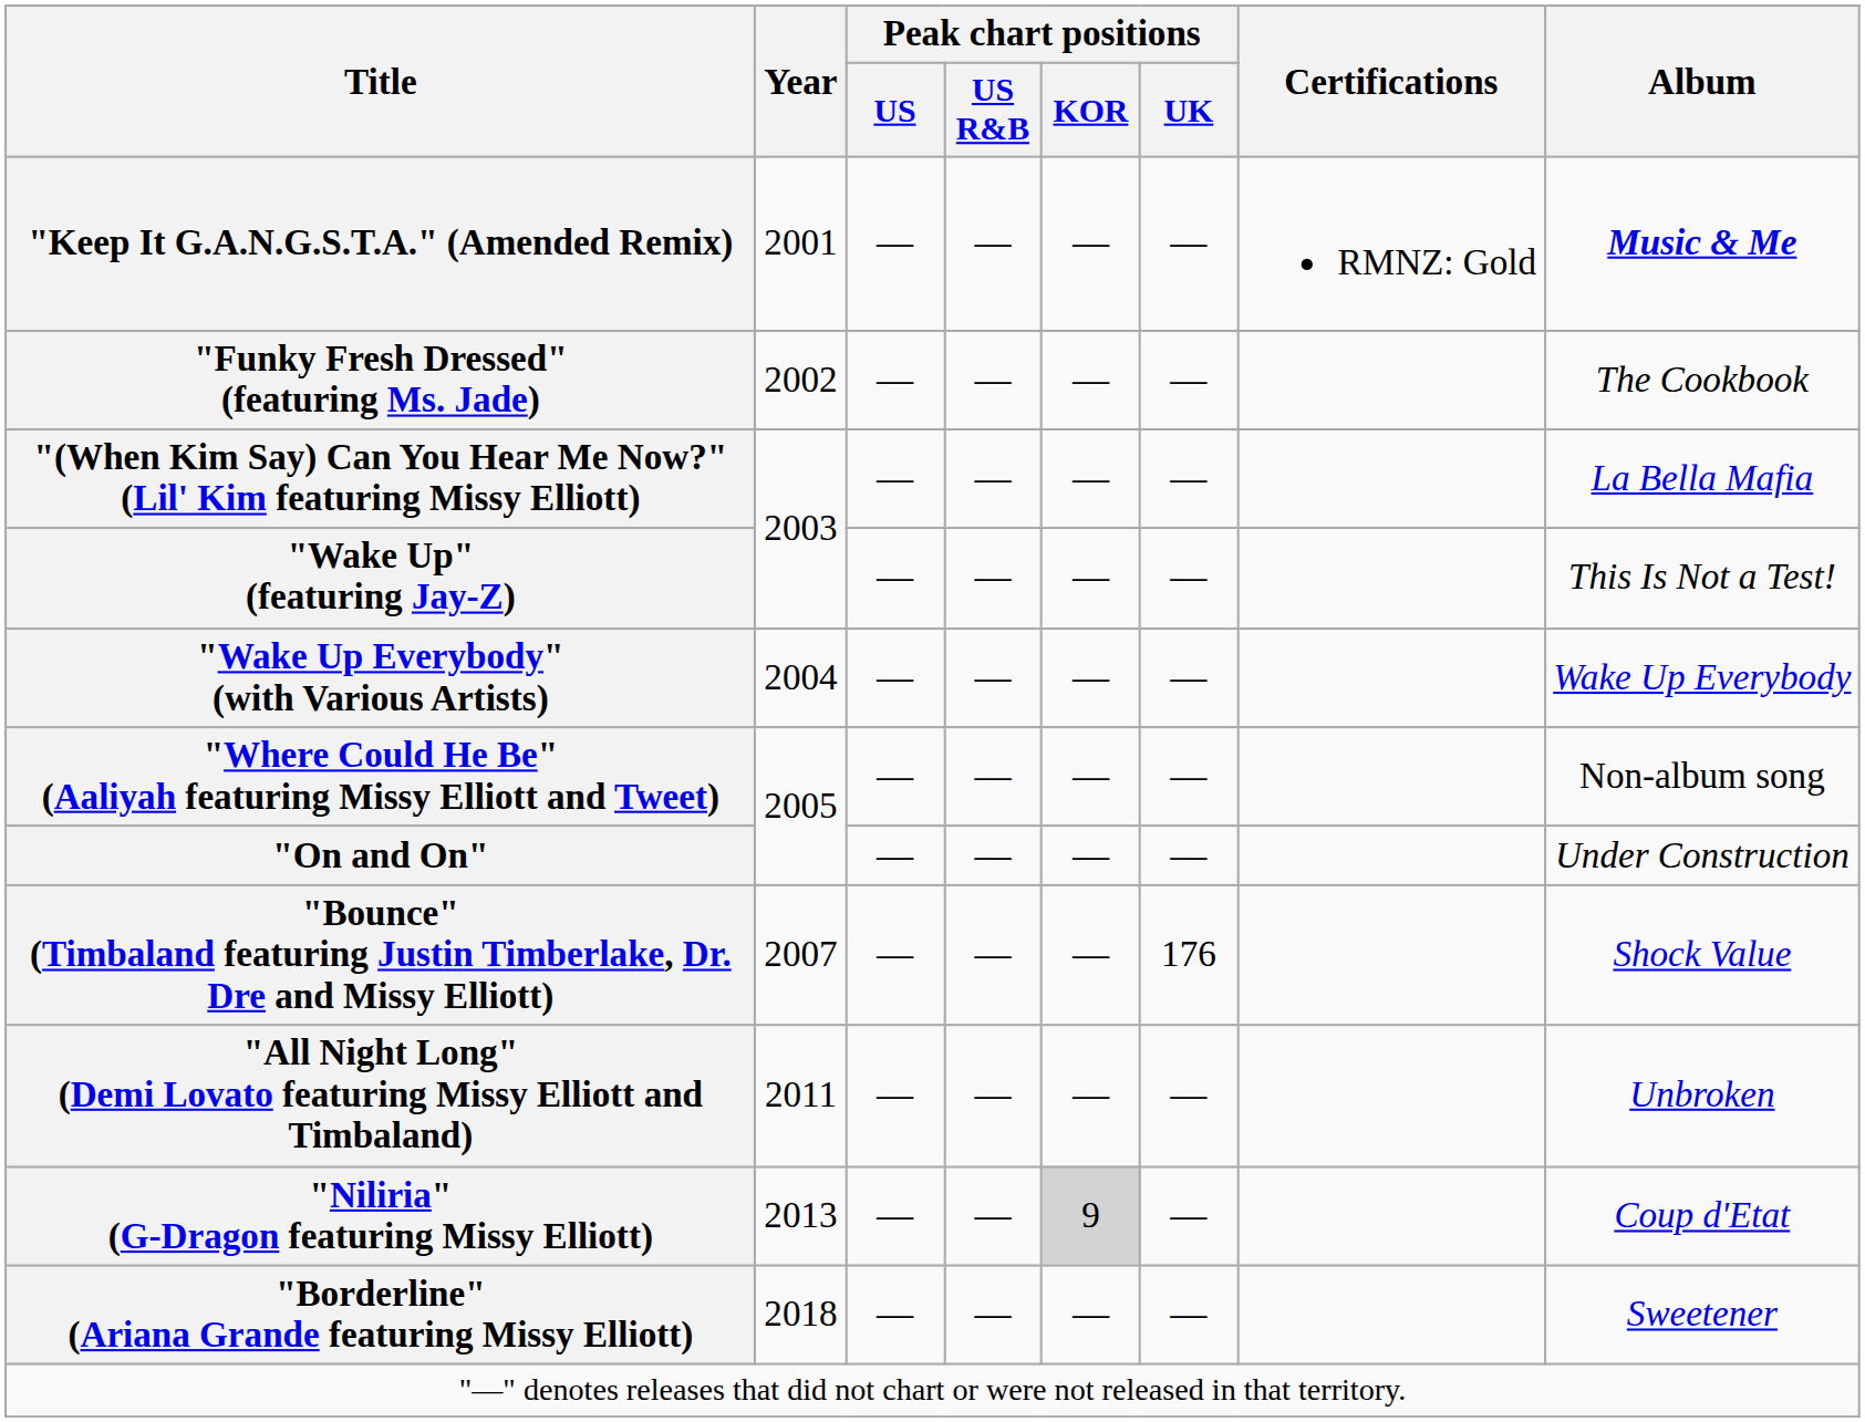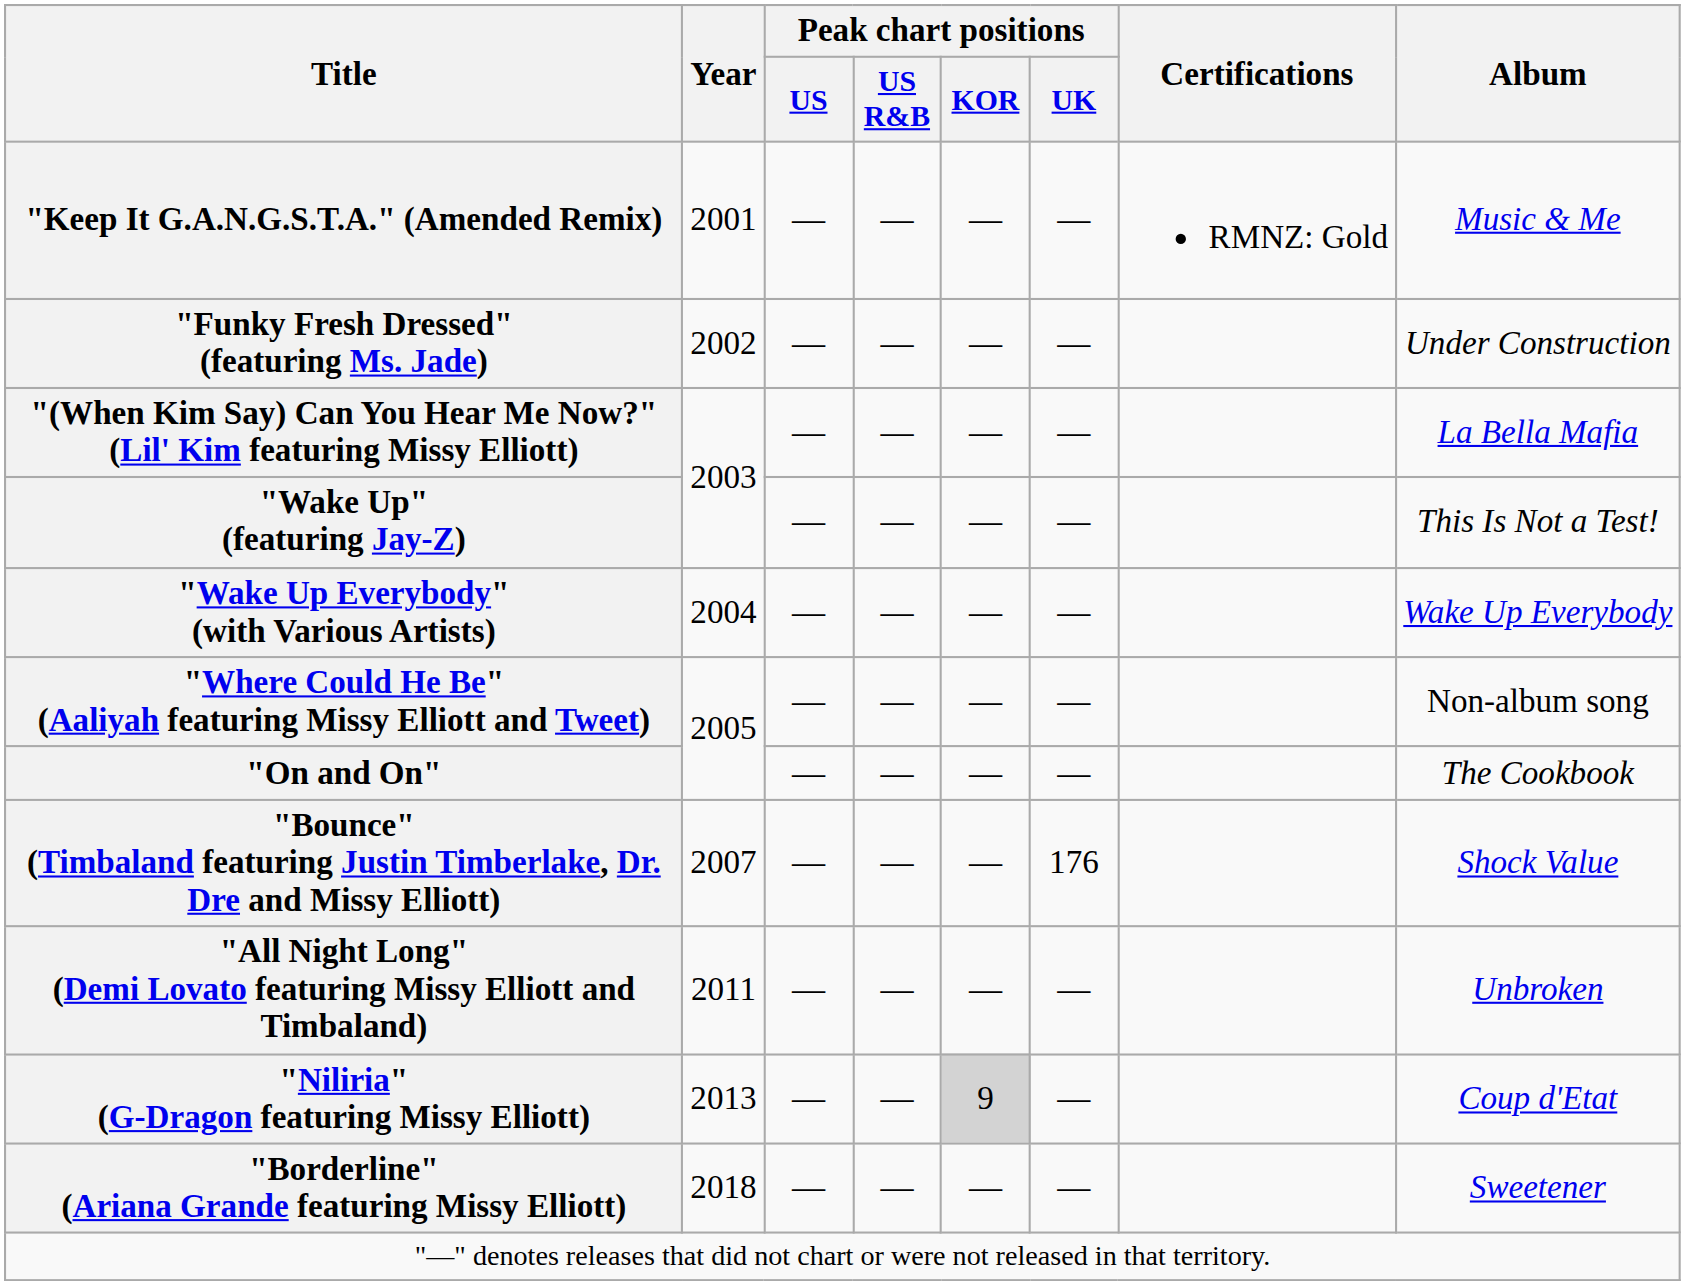 <table class="wikitable plainrowheaders" style="text-align:center;">
 <tr>
 <th scope="col" rowspan="2" style="width:20em;">Title</th>
 <th scope="col" rowspan="2">Year</th>
 <th scope="col" colspan="4">Peak chart positions</th>
 <th scope="col" rowspan="2">Certifications</th>
 <th scope="col" rowspan="2">Album</th>
 </tr>
 <tr>
 <th style="width:2.5em; font-size:90%"><a href='#'>US</a><br></th>
 <th style="width:2.5em; font-size:90%"><a href='#'>US<br>R&B</a><br></th>
 <th style="width:2.5em; font-size:90%"><a href='#'>KOR</a><br></th>
 <th style="width:2.5em; font-size:90%"><a href='#'>UK</a><br></th>
 </tr>
 <tr>
 <th scope="row">"Keep It G.A.N.G.S.T.A." (Amended Remix)<br></th>
 <td>2001</td>
 <td>—</td>
 <td>—</td>
 <td>—</td>
 <td>—</td>
 <td><br><ul><li>RMNZ: Gold</li></ul></td>
-<td><strong><em><a href='#'>Music & Me</a></em></strong></td>
+<td><em><a href='#'>Music & Me</a></em></td>
 </tr>
 <tr>
 <th scope="row">"Funky Fresh Dressed"<br><span>(featuring <a href='#'>Ms. Jade</a>)</span></th>
 <td>2002</td>
 <td>—</td>
 <td>—</td>
 <td>—</td>
 <td>—</td>
 <td></td>
-<td><em>The Cookbook</em></td>
+<td><em>Under Construction</em></td>
 </tr>
 <tr>
 <th scope="row">"(When Kim Say) Can You Hear Me Now?"<br><span>(<a href='#'>Lil' Kim</a> featuring Missy Elliott)</span></th>
 <td rowspan="2">2003</td>
 <td>—</td>
 <td>—</td>
 <td>—</td>
 <td>—</td>
 <td></td>
 <td><em><a href='#'>La Bella Mafia</a></em></td>
 </tr>
 <tr>
 <th scope="row">"Wake Up"<br><span>(featuring <a href='#'>Jay-Z</a>)</span></th>
 <td>—</td>
 <td>—</td>
 <td>—</td>
 <td>—</td>
 <td></td>
 <td><em>This Is Not a Test!</em></td>
 </tr>
 <tr>
 <th scope="row">"<a href='#'>Wake Up Everybody</a>"<br><span>(with Various Artists)</span></th>
 <td>2004</td>
 <td>—</td>
 <td>—</td>
 <td>—</td>
 <td>—</td>
 <td></td>
 <td><em><a href='#'>Wake Up Everybody</a></em></td>
 </tr>
 <tr>
 <th scope="row">"<a href='#'>Where Could He Be</a>"<br><span>(<a href='#'>Aaliyah</a> featuring Missy Elliott and <a href='#'>Tweet</a>)</span></th>
 <td rowspan="2">2005</td>
 <td>—</td>
 <td>—</td>
 <td>—</td>
 <td>—</td>
 <td></td>
 <td>Non-album song</td>
 </tr>
 <tr>
 <th scope="row">"On and On"</th>
 <td>—</td>
 <td>—</td>
 <td>—</td>
 <td>—</td>
 <td></td>
-<td><em>Under Construction</em></td>
+<td><em>The Cookbook</em></td>
 </tr>
 <tr>
 <th scope="row">"Bounce"<br><span>(<a href='#'>Timbaland</a> featuring <a href='#'>Justin Timberlake</a>, <a href='#'>Dr. Dre</a> and Missy Elliott)</span></th>
 <td>2007</td>
 <td>—</td>
 <td>—</td>
 <td>—</td>
 <td>176</td>
 <td></td>
 <td><em><a href='#'>Shock Value</a></em></td>
 </tr>
 <tr>
 <th scope="row">"All Night Long"<br><span>(<a href='#'>Demi Lovato</a> featuring Missy Elliott and Timbaland)</span></th>
 <td>2011</td>
 <td>—</td>
 <td>—</td>
 <td>—</td>
 <td>—</td>
 <td></td>
 <td><em><a href='#'>Unbroken</a></em></td>
 </tr>
 <tr>
 <th scope="row">"<a href='#'>Niliria</a>"<br><span>(<a href='#'>G-Dragon</a> featuring Missy Elliott)</span></th>
 <td>2013</td>
 <td>—</td>
 <td>—</td>
 <td style="background: lightgrey;">9</td>
 <td>—</td>
 <td></td>
 <td><em><a href='#'>Coup d'Etat</a></em></td>
 </tr>
 <tr>
 <th scope="row">"Borderline"<br><span>(<a href='#'>Ariana Grande</a> featuring Missy Elliott)</span></th>
 <td>2018</td>
 <td>—</td>
 <td>—</td>
 <td>—</td>
 <td>—</td>
 <td></td>
 <td><em><a href='#'>Sweetener</a></em></td>
 </tr>
 <tr>
 <td align="center" colspan="15" style="font-size:85%">"—" denotes releases that did not chart or were not released in that territory.</td>
 </tr>
 </table>
